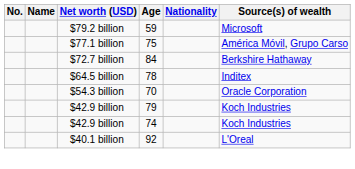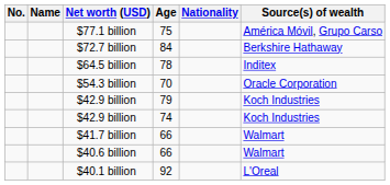 <table class="wikitable sortable">
 <tr>
 <th>No.</th>
 <th>Name</th>
 <th><a href='#'>Net worth</a> (<a href='#'>USD</a>)</th>
 <th>Age</th>
 <th><a href='#'>Nationality</a></th>
 <th>Source(s) of wealth</th>
-</tr>
-<tr>
-<td style="text-align:center;"> </td>
-<td></td>
-<td style="text-align:center;">$79.2 billion </td>
-<td style="text-align:center;">59</td>
-<td></td>
-<td><a href='#'>Microsoft</a></td>
 </tr>
 <tr>
 <td style="text-align:center;"> </td>
 <td></td>
 <td style="text-align:center;">$77.1 billion </td>
 <td style="text-align:center;">75</td>
 <td></td>
 <td><a href='#'>América Móvil</a>, <a href='#'>Grupo Carso</a></td>
 </tr>
 <tr>
 <td style="text-align:center;"> </td>
 <td></td>
 <td style="text-align:center;">$72.7 billion </td>
 <td style="text-align:center;">84</td>
 <td></td>
 <td><a href='#'>Berkshire Hathaway</a></td>
 </tr>
 <tr>
 <td style="text-align:center;"> </td>
 <td></td>
 <td style="text-align:center;">$64.5 billion </td>
 <td style="text-align:center;">78</td>
 <td></td>
 <td><a href='#'>Inditex</a></td>
 </tr>
 <tr>
 <td style="text-align:center;"> </td>
 <td></td>
 <td style="text-align:center;">$54.3 billion </td>
 <td style="text-align:center;">70</td>
 <td></td>
 <td><a href='#'>Oracle Corporation</a></td>
 </tr>
 <tr>
 <td style="text-align:center;"> </td>
 <td></td>
 <td style="text-align:center;">$42.9 billion </td>
 <td style="text-align:center;">79</td>
 <td></td>
 <td><a href='#'>Koch Industries</a></td>
 </tr>
 <tr>
 <td style="text-align:center;"> </td>
 <td></td>
 <td style="text-align:center;">$42.9 billion </td>
 <td style="text-align:center;">74</td>
 <td></td>
 <td><a href='#'>Koch Industries</a></td>
 </tr>
 <tr>
 <td style="text-align:center;"> </td>
 <td></td>
+<td style="text-align:center;">$41.7 billion </td>
+<td style="text-align:center;">66</td>
+<td></td>
+<td><a href='#'>Walmart</a></td>
+</tr>
+<tr>
+<td style="text-align:center;"> </td>
+<td></td>
+<td style="text-align:center;">$40.6 billion </td>
+<td style="text-align:center;">66</td>
+<td></td>
+<td><a href='#'>Walmart</a></td>
+</tr>
+<tr>
+<td style="text-align:center;"> </td>
+<td></td>
 <td style="text-align:center;">$40.1 billion </td>
 <td style="text-align:center;">92</td>
 <td></td>
 <td><a href='#'>L'Oreal</a></td>
 </tr>
 </table>
